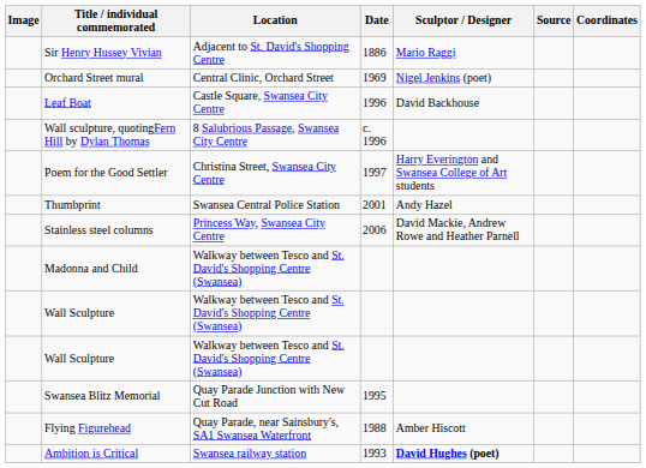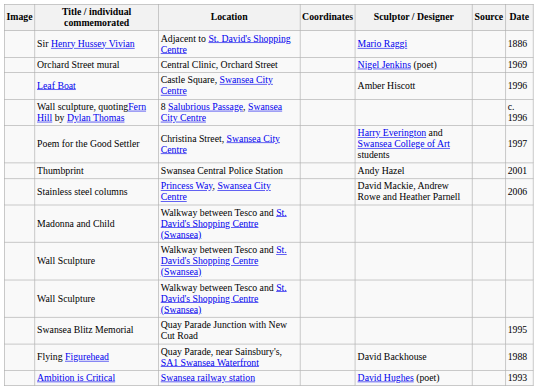 <table class="wikitable sortable">
 <tr>
 <th class="unsortable">Image</th>
 <th>Title / individual commemorated</th>
 <th>Location</th>
-<th>Date</th>
+<th>Coordinates</th>
 <th>Sculptor / Designer</th>
 <th class="unsortable">Source</th>
-<th>Coordinates</th>
+<th>Date</th>
 </tr>
 <tr>
 <td></td>
 <td>Sir <a href='#'>Henry Hussey Vivian</a></td>
 <td>Adjacent to <a href='#'>St. David's Shopping Centre</a></td>
-<td>1886</td>
+<td></td>
 <td><a href='#'>Mario Raggi</a></td>
 <td></td>
-<td></td>
+<td>1886</td>
 </tr>
 <tr>
 <td></td>
 <td>Orchard Street mural</td>
 <td>Central Clinic, Orchard Street</td>
-<td>1969</td>
+<td></td>
 <td><a href='#'>Nigel Jenkins</a> (poet)</td>
 <td></td>
-<td></td>
+<td>1969</td>
 </tr>
 <tr>
 <td></td>
 <td><a href='#'>Leaf Boat</a></td>
 <td>Castle Square, <a href='#'>Swansea City Centre</a></td>
+<td></td>
+<td>Amber Hiscott</td>
+<td></td>
 <td>1996</td>
-<td>David Backhouse</td>
-<td></td>
-<td></td>
 </tr>
 <tr>
 <td></td>
 <td>Wall sculpture, quoting<a href='#'>Fern Hill</a> by <a href='#'>Dylan Thomas</a></td>
 <td>8 <a href='#'>Salubrious Passage</a>, <a href='#'>Swansea City Centre</a></td>
-<td>c. 1996</td>
 <td></td>
 <td></td>
 <td></td>
+<td>c. 1996</td>
 </tr>
 <tr>
 <td></td>
 <td>Poem for the Good Settler</td>
 <td>Christina Street, <a href='#'>Swansea City Centre</a></td>
-<td>1997</td>
+<td></td>
 <td><a href='#'>Harry Everington</a> and <a href='#'>Swansea College of Art</a> students</td>
 <td></td>
-<td></td>
+<td>1997</td>
 </tr>
 <tr>
 <td></td>
 <td>Thumbprint</td>
 <td>Swansea Central Police Station</td>
-<td>2001</td>
+<td></td>
 <td>Andy Hazel</td>
 <td></td>
-<td></td>
+<td>2001</td>
 </tr>
 <tr>
 <td></td>
 <td>Stainless steel columns</td>
 <td><a href='#'>Princess Way</a>, <a href='#'>Swansea City Centre</a></td>
-<td>2006</td>
+<td></td>
 <td>David Mackie, Andrew Rowe and Heather Parnell</td>
 <td></td>
-<td></td>
+<td>2006</td>
 </tr>
 <tr>
 <td></td>
 <td>Madonna and Child</td>
 <td>Walkway between Tesco and <a href='#'>St. David's Shopping Centre (Swansea)</a></td>
 <td></td>
 <td></td>
 <td></td>
 <td></td>
 </tr>
 <tr>
 <td></td>
 <td>Wall Sculpture</td>
 <td>Walkway between Tesco and <a href='#'>St. David's Shopping Centre (Swansea)</a></td>
 <td></td>
 <td></td>
 <td></td>
 <td></td>
 </tr>
 <tr>
 <td></td>
 <td>Wall Sculpture</td>
 <td>Walkway between Tesco and <a href='#'>St. David's Shopping Centre (Swansea)</a></td>
 <td></td>
 <td></td>
 <td></td>
 <td></td>
 </tr>
 <tr>
 <td></td>
 <td>Swansea Blitz Memorial</td>
 <td>Quay Parade Junction with New Cut Road</td>
-<td>1995</td>
 <td></td>
 <td></td>
 <td></td>
+<td>1995</td>
 </tr>
 <tr>
 <td></td>
 <td>Flying <a href='#'>Figurehead</a></td>
 <td>Quay Parade, near Sainsbury's, <a href='#'>SA1 Swansea Waterfront</a></td>
+<td></td>
+<td>David Backhouse</td>
+<td></td>
 <td>1988</td>
-<td>Amber Hiscott</td>
-<td></td>
-<td></td>
 </tr>
 <tr>
 <td></td>
 <td><a href='#'>Ambition is Critical</a></td>
 <td><a href='#'>Swansea railway station</a></td>
+<td></td>
+<td><a href='#'>David Hughes</a> (poet)</td>
+<td></td>
 <td>1993</td>
-<td><strong><a href='#'>David Hughes</a> (poet)</strong></td>
-<td></td>
-<td></td>
 </tr>
 </table>
